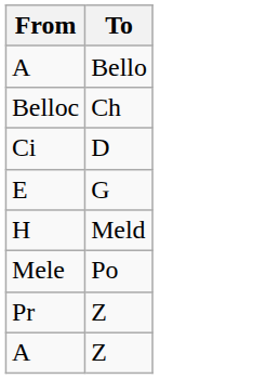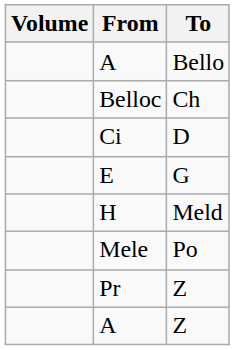 <table align="center" class="wikitable" style="margin-left: 30px;">
 <tr>
+<th>Volume</th>
 <th>From</th>
 <th>To</th>
 </tr>
 <tr>
+<td></td>
 <td>A</td>
 <td>Bello</td>
 </tr>
 <tr>
+<td></td>
 <td>Belloc</td>
 <td>Ch</td>
 </tr>
 <tr>
+<td></td>
 <td>Ci</td>
 <td>D</td>
 </tr>
 <tr>
+<td></td>
 <td>E</td>
 <td>G</td>
 </tr>
 <tr>
+<td></td>
 <td>H</td>
 <td>Meld</td>
 </tr>
 <tr>
+<td></td>
 <td>Mele</td>
 <td>Po</td>
 </tr>
 <tr>
+<td></td>
 <td>Pr</td>
 <td>Z</td>
 </tr>
 <tr>
+<td></td>
 <td>A</td>
 <td>Z</td>
 </tr>
 </table>
